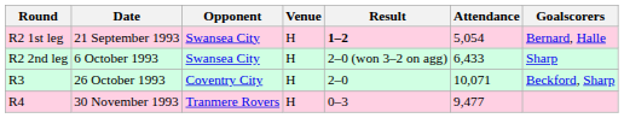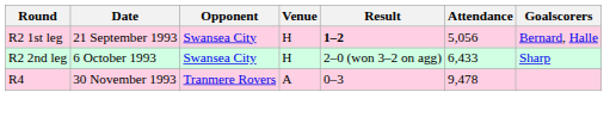 <table class="wikitable">
 <tr>
 <th>Round</th>
 <th>Date</th>
 <th>Opponent</th>
 <th>Venue</th>
 <th>Result</th>
 <th>Attendance</th>
 <th>Goalscorers</th>
 </tr>
 <tr style="background:#ffd0e3;">
 <td>R2 1st leg</td>
 <td>21 September 1993</td>
 <td><a href='#'>Swansea City</a></td>
 <td>H</td>
 <td><strong>1–2</strong></td>
-<td>5,054</td>
+<td>5,056</td>
 <td><a href='#'>Bernard</a>, <a href='#'>Halle</a></td>
 </tr>
 <tr style="background:#d0ffe3;">
 <td>R2 2nd leg</td>
 <td>6 October 1993</td>
 <td><a href='#'>Swansea City</a></td>
 <td>H</td>
 <td>2–0 (won 3–2 on agg)</td>
 <td>6,433</td>
 <td><a href='#'>Sharp</a></td>
 </tr>
-<tr style="background:#d0ffe3;">
-<td>R3</td>
-<td>26 October 1993</td>
-<td><a href='#'>Coventry City</a></td>
-<td>H</td>
-<td>2–0</td>
-<td>10,071</td>
-<td><a href='#'>Beckford</a>, <a href='#'>Sharp</a></td>
-</tr>
 <tr style="background:#ffd0e3;">
 <td>R4</td>
 <td>30 November 1993</td>
 <td><a href='#'>Tranmere Rovers</a></td>
-<td>H</td>
+<td>A</td>
 <td>0–3</td>
-<td>9,477</td>
+<td>9,478</td>
 <td></td>
 </tr>
 </table>
